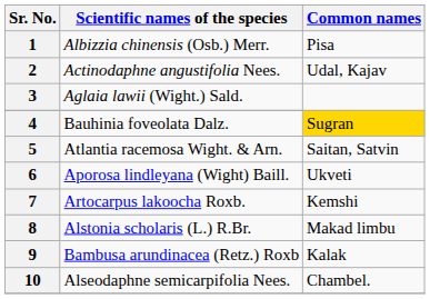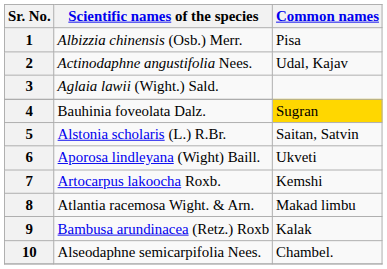 <table class="wikitable" style="text-align: left;">
 <tr>
 <th>Sr. No.</th>
 <th><a href='#'>Scientific names</a> of the species</th>
 <th><a href='#'>Common names</a></th>
 </tr>
 <tr>
 <th>1</th>
 <td><em>Albizzia chinensis</em> (Osb.) Merr.</td>
 <td>Pisa</td>
 </tr>
 <tr>
 <th>2</th>
 <td><em>Actinodaphne angustifolia</em> Nees.</td>
 <td>Udal, Kajav</td>
 </tr>
 <tr>
 <th>3</th>
 <td><em>Aglaia lawii</em> (Wight.) Sald.</td>
 </tr>
 <tr>
 </tr>
 <tr>
 <th>4</th>
 <td>Bauhinia foveolata Dalz.</td>
 <td style="background: gold;">Sugran</td>
 </tr>
 <tr>
 <th>5</th>
-<td>Atlantia racemosa Wight. & Arn.</td>
+<td><a href='#'>Alstonia scholaris</a> (L.) R.Br.</td>
 <td>Saitan, Satvin</td>
 </tr>
 <tr>
 <th>6</th>
 <td><a href='#'>Aporosa lindleyana</a> (Wight) Baill.</td>
 <td>Ukveti</td>
 </tr>
 <tr>
 <th>7</th>
 <td><a href='#'>Artocarpus lakoocha</a> Roxb.</td>
 <td>Kemshi</td>
 </tr>
 <tr>
 <th>8</th>
-<td><a href='#'>Alstonia scholaris</a> (L.) R.Br.</td>
+<td>Atlantia racemosa Wight. & Arn.</td>
 <td>Makad limbu</td>
 </tr>
 <tr>
 <th>9</th>
 <td><a href='#'>Bambusa arundinacea</a> (Retz.) Roxb</td>
 <td>Kalak</td>
 </tr>
 <tr>
 <th>10</th>
 <td>Alseodaphne semicarpifolia Nees.</td>
 <td>Chambel.</td>
 </tr>
 <tr>
 </tr>
 </table>
